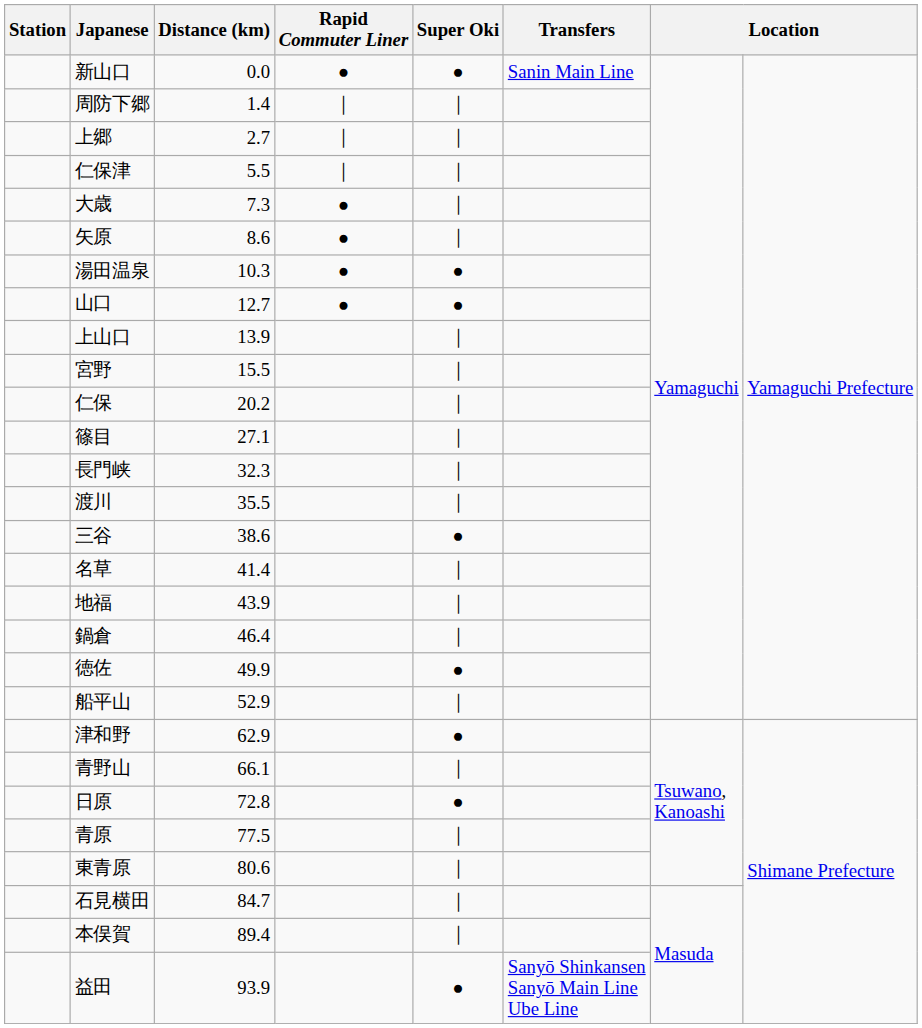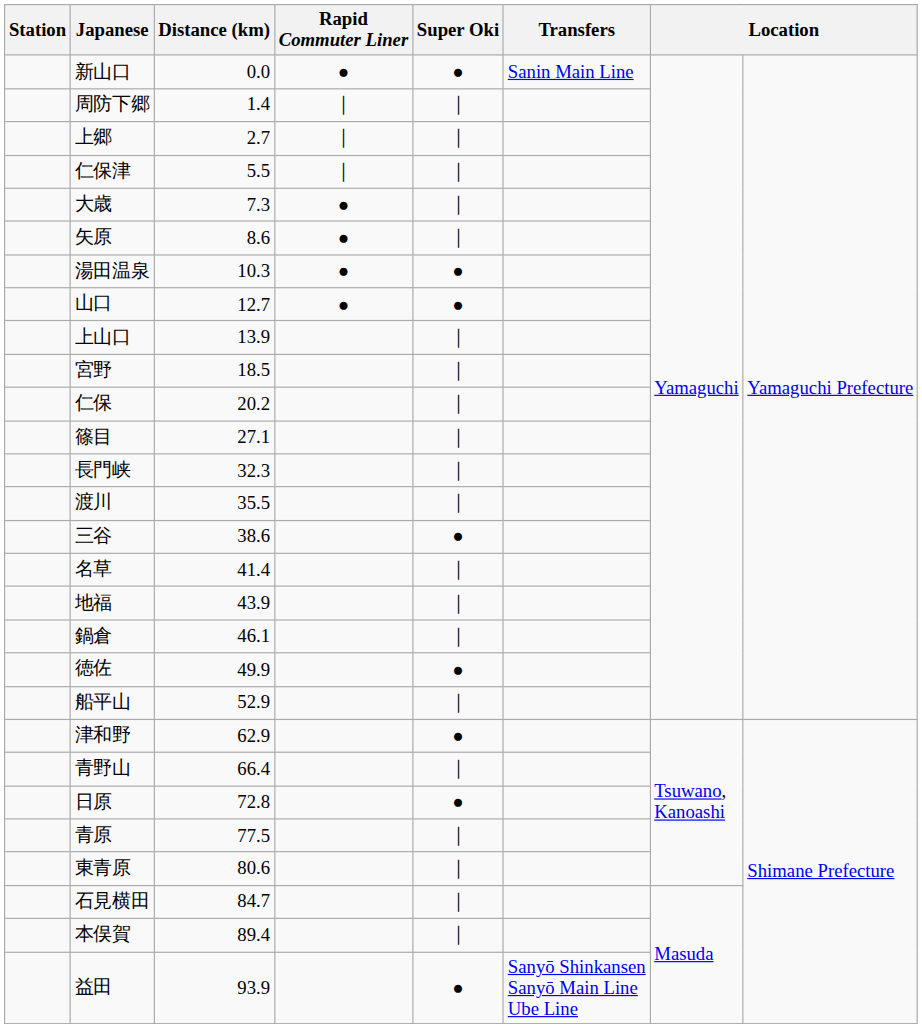 <table class="wikitable">
 <tr>
 <th>Station</th>
 <th>Japanese</th>
 <th>Distance (km)</th>
 <th>Rapid<br><span><em>Commuter Liner</em></span></th>
 <th>Super Oki</th>
 <th>Transfers</th>
 <th colspan="2">Location</th>
 </tr>
 <tr>
 <td></td>
 <td>新山口</td>
 <td style="text-align:right;">0.0</td>
 <td style="text-align:center;">●</td>
 <td style="text-align:center;">●</td>
 <td><a href='#'>Sanin Main Line</a></td>
 <td rowspan="20"><a href='#'>Yamaguchi</a></td>
 <td rowspan="20"><a href='#'>Yamaguchi Prefecture</a></td>
 </tr>
 <tr>
 <td></td>
 <td>周防下郷</td>
 <td style="text-align:right;">1.4</td>
 <td style="text-align:center;">｜</td>
 <td style="text-align:center;">｜</td>
 <td> </td>
 </tr>
 <tr>
 <td></td>
 <td>上郷</td>
 <td style="text-align:right;">2.7</td>
 <td style="text-align:center;">｜</td>
 <td style="text-align:center;">｜</td>
 <td> </td>
 </tr>
 <tr>
 <td></td>
 <td>仁保津</td>
 <td style="text-align:right;">5.5</td>
 <td style="text-align:center;">｜</td>
 <td style="text-align:center;">｜</td>
 <td> </td>
 </tr>
 <tr>
 <td></td>
 <td>大歳</td>
 <td style="text-align:right;">7.3</td>
 <td style="text-align:center;">●</td>
 <td style="text-align:center;">｜</td>
 <td> </td>
 </tr>
 <tr>
 <td></td>
 <td>矢原</td>
 <td style="text-align:right;">8.6</td>
 <td style="text-align:center;">●</td>
 <td style="text-align:center;">｜</td>
 <td> </td>
 </tr>
 <tr>
 <td></td>
 <td>湯田温泉</td>
 <td style="text-align:right;">10.3</td>
 <td style="text-align:center;">●</td>
 <td style="text-align:center;">●</td>
 <td> </td>
 </tr>
 <tr>
 <td></td>
 <td>山口</td>
 <td style="text-align:right;">12.7</td>
 <td style="text-align:center;">●</td>
 <td style="text-align:center;">●</td>
 <td> </td>
 </tr>
 <tr>
 <td></td>
 <td>上山口</td>
 <td style="text-align:right;">13.9</td>
 <td style="text-align:center;"> </td>
 <td style="text-align:center;">｜</td>
 <td> </td>
 </tr>
 <tr>
 <td></td>
 <td>宮野</td>
-<td style="text-align:right;">15.5</td>
+<td style="text-align:right;">18.5</td>
 <td style="text-align:center;"> </td>
 <td style="text-align:center;">｜</td>
 <td> </td>
 </tr>
 <tr>
 <td></td>
 <td>仁保</td>
 <td style="text-align:right;">20.2</td>
 <td style="text-align:center;"> </td>
 <td style="text-align:center;">｜</td>
 <td> </td>
 </tr>
 <tr>
 <td></td>
 <td>篠目</td>
 <td style="text-align:right;">27.1</td>
 <td style="text-align:center;"> </td>
 <td style="text-align:center;">｜</td>
 <td> </td>
 </tr>
 <tr>
 <td></td>
 <td>長門峡</td>
 <td style="text-align:right;">32.3</td>
 <td style="text-align:center;"> </td>
 <td style="text-align:center;">｜</td>
 <td> </td>
 </tr>
 <tr>
 <td></td>
 <td>渡川</td>
 <td style="text-align:right;">35.5</td>
 <td style="text-align:center;"> </td>
 <td style="text-align:center;">｜</td>
 <td> </td>
 </tr>
 <tr>
 <td></td>
 <td>三谷</td>
 <td style="text-align:right;">38.6</td>
 <td style="text-align:center;"> </td>
 <td style="text-align:center;">●</td>
 <td> </td>
 </tr>
 <tr>
 <td></td>
 <td>名草</td>
 <td style="text-align:right;">41.4</td>
 <td style="text-align:center;"> </td>
 <td style="text-align:center;">｜</td>
 <td> </td>
 </tr>
 <tr>
 <td></td>
 <td>地福</td>
 <td style="text-align:right;">43.9</td>
 <td style="text-align:center;"> </td>
 <td style="text-align:center;">｜</td>
 <td> </td>
 </tr>
 <tr>
 <td></td>
 <td>鍋倉</td>
-<td style="text-align:right;">46.4</td>
+<td style="text-align:right;">46.1</td>
 <td style="text-align:center;"> </td>
 <td style="text-align:center;">｜</td>
 <td> </td>
 </tr>
 <tr>
 <td></td>
 <td>徳佐</td>
 <td style="text-align:right;">49.9</td>
 <td style="text-align:center;"> </td>
 <td style="text-align:center;">●</td>
 <td> </td>
 </tr>
 <tr>
 <td></td>
 <td>船平山</td>
 <td style="text-align:right;">52.9</td>
 <td style="text-align:center;"> </td>
 <td style="text-align:center;">｜</td>
 <td> </td>
 </tr>
 <tr>
 <td></td>
 <td>津和野</td>
 <td style="text-align:right;">62.9</td>
 <td style="text-align:center;"> </td>
 <td style="text-align:center;">●</td>
 <td> </td>
 <td rowspan="5"><a href='#'>Tsuwano</a>,<br><a href='#'>Kanoashi</a></td>
 <td rowspan="8"><a href='#'>Shimane Prefecture</a></td>
 </tr>
 <tr>
 <td></td>
 <td>青野山</td>
-<td style="text-align:right;">66.1</td>
+<td style="text-align:right;">66.4</td>
 <td style="text-align:center;"> </td>
 <td style="text-align:center;">｜</td>
 <td> </td>
 </tr>
 <tr>
 <td></td>
 <td>日原</td>
 <td style="text-align:right;">72.8</td>
 <td style="text-align:center;"> </td>
 <td style="text-align:center;">●</td>
 <td> </td>
 </tr>
 <tr>
 <td></td>
 <td>青原</td>
 <td style="text-align:right;">77.5</td>
 <td style="text-align:center;"> </td>
 <td style="text-align:center;">｜</td>
 <td> </td>
 </tr>
 <tr>
 <td></td>
 <td>東青原</td>
 <td style="text-align:right;">80.6</td>
 <td style="text-align:center;"> </td>
 <td style="text-align:center;">｜</td>
 <td> </td>
 </tr>
 <tr>
 <td></td>
 <td>石見横田</td>
 <td style="text-align:right;">84.7</td>
 <td style="text-align:center;"> </td>
 <td style="text-align:center;">｜</td>
 <td> </td>
 <td rowspan="3"><a href='#'>Masuda</a></td>
 </tr>
 <tr>
 <td></td>
 <td>本俣賀</td>
 <td style="text-align:right;">89.4</td>
 <td style="text-align:center;"> </td>
 <td style="text-align:center;">｜</td>
 <td> </td>
 </tr>
 <tr>
 <td></td>
 <td>益田</td>
 <td style="text-align:right;">93.9</td>
 <td style="text-align:center;"> </td>
 <td style="text-align:center;">●</td>
 <td><a href='#'>Sanyō Shinkansen</a><br><a href='#'>Sanyō Main Line</a><br><a href='#'>Ube Line</a></td>
 </tr>
 </table>
